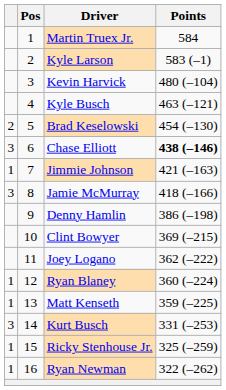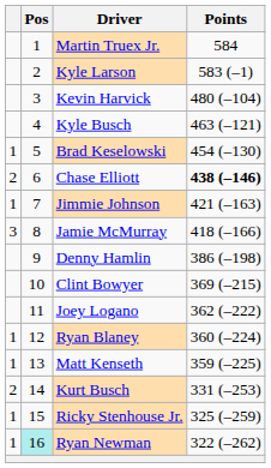 <table class="wikitable" style="font-size: 95%">
 <tr>
 <th></th>
 <th>Pos</th>
 <th>Driver</th>
 <th>Points</th>
 </tr>
 <tr>
 <td align="left"></td>
 <td style="text-align:center;">1</td>
 <td style="background:#FFDEAD;"><a href='#'>Martin Truex Jr.</a></td>
 <td style="text-align:center;">584</td>
 </tr>
 <tr>
 <td align="left"></td>
 <td style="text-align:center;">2</td>
 <td style="background:#FFDEAD;"><a href='#'>Kyle Larson</a></td>
 <td style="text-align:center;">583 (–1)</td>
 </tr>
 <tr>
 <td align="left"></td>
 <td style="text-align:center;">3</td>
 <td><a href='#'>Kevin Harvick</a></td>
 <td style="text-align:center;">480 (–104)</td>
 </tr>
 <tr>
 <td align="left"></td>
 <td style="text-align:center;">4</td>
 <td><a href='#'>Kyle Busch</a></td>
 <td style="text-align:center;">463 (–121)</td>
 </tr>
 <tr>
-<td align="left"> 2</td>
+<td align="left"> 1</td>
 <td style="text-align:center;">5</td>
 <td style="background:#FFDEAD;"><a href='#'>Brad Keselowski</a></td>
 <td style="text-align:center;">454 (–130)</td>
 </tr>
 <tr>
-<td align="left"> 3</td>
+<td align="left"> 2</td>
 <td style="text-align:center;">6</td>
 <td><a href='#'>Chase Elliott</a></td>
 <td style="text-align:center;"><strong>438 (–146)</strong></td>
 </tr>
 <tr>
 <td align="left"> 1</td>
 <td style="text-align:center;">7</td>
 <td style="background:#FFDEAD;"><a href='#'>Jimmie Johnson</a></td>
 <td style="text-align:center;">421 (–163)</td>
 </tr>
 <tr>
 <td align="left"> 3</td>
 <td style="text-align:center;">8</td>
 <td><a href='#'>Jamie McMurray</a></td>
 <td style="text-align:center;">418 (–166)</td>
 </tr>
 <tr>
 <td align="left"></td>
 <td style="text-align:center;">9</td>
 <td><a href='#'>Denny Hamlin</a></td>
 <td style="text-align:center;">386 (–198)</td>
 </tr>
 <tr>
 <td align="left"></td>
 <td style="text-align:center;">10</td>
 <td><a href='#'>Clint Bowyer</a></td>
 <td style="text-align:center;">369 (–215)</td>
 </tr>
 <tr>
 <td align="left"></td>
 <td style="text-align:center;">11</td>
 <td><a href='#'>Joey Logano</a></td>
 <td style="text-align:center;">362 (–222)</td>
 </tr>
 <tr>
 <td align="left"> 1</td>
 <td style="text-align:center;">12</td>
 <td style="background:#FFDEAD;"><a href='#'>Ryan Blaney</a></td>
 <td style="text-align:center;">360 (–224)</td>
 </tr>
 <tr>
 <td align="left"> 1</td>
 <td style="text-align:center;">13</td>
 <td><a href='#'>Matt Kenseth</a></td>
 <td style="text-align:center;">359 (–225)</td>
 </tr>
 <tr>
-<td align="left"> 3</td>
+<td align="left"> 2</td>
 <td style="text-align:center;">14</td>
 <td style="background:#FFDEAD;"><a href='#'>Kurt Busch</a></td>
 <td style="text-align:center;">331 (–253)</td>
 </tr>
 <tr>
 <td align="left"> 1</td>
 <td style="text-align:center;">15</td>
 <td style="background:#FFDEAD;"><a href='#'>Ricky Stenhouse Jr.</a></td>
 <td style="text-align:center;">325 (–259)</td>
 </tr>
 <tr>
 <td align="left"> 1</td>
-<td style="text-align:center;">16</td>
+<td style="background: paleturquoise; text-align:center;">16</td>
 <td style="background:#FFDEAD;"><a href='#'>Ryan Newman</a></td>
 <td style="text-align:center;">322 (–262)</td>
 </tr>
 <tr class="sortbottom">
 <th colspan="9"></th>
 </tr>
 </table>
